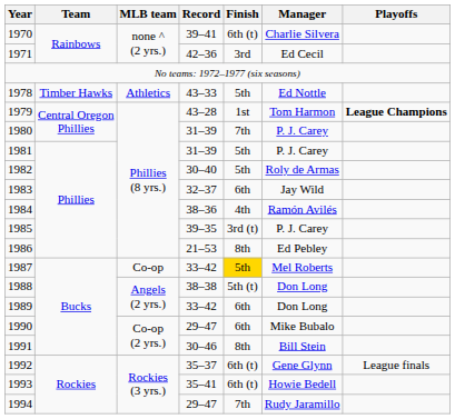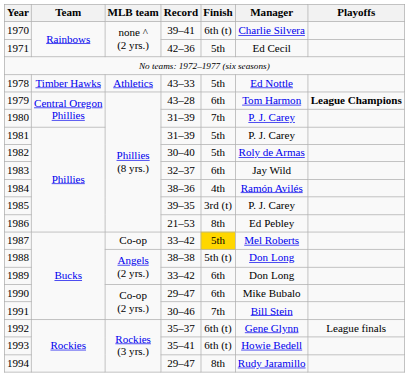 <table class="wikitable" style="text-align:center">
 <tr>
 <th>Year</th>
 <th>Team</th>
 <th>MLB team</th>
 <th>Record</th>
 <th>Finish</th>
 <th>Manager</th>
 <th>Playoffs</th>
 </tr>
 <tr>
 <td>1970</td>
 <td rowspan=2><a href='#'>Rainbows</a></td>
 <td rowspan=2>none ^<br>(2 yrs.)</td>
 <td>39–41</td>
 <td>6th (t)</td>
 <td><a href='#'>Charlie Silvera</a></td>
 <td></td>
 </tr>
 <tr>
 <td>1971</td>
 <td>42–36</td>
-<td>3rd</td>
+<td>5th</td>
 <td>Ed Cecil</td>
 <td></td>
 </tr>
 <tr>
 <td colspan=7><small><em>No teams:  1972–1977 (six seasons)</em></small></td>
 </tr>
 <tr>
 <td>1978</td>
 <td><a href='#'>Timber Hawks</a></td>
 <td><a href='#'>Athletics</a></td>
 <td>43–33</td>
 <td>5th</td>
 <td><a href='#'>Ed Nottle</a></td>
 <td></td>
 </tr>
 <tr>
 <td>1979</td>
 <td rowspan=2><a href='#'>Central Oregon<br>Phillies</a></td>
 <td rowspan=8><a href='#'>Phillies</a><br>(8 yrs.)</td>
 <td>43–28</td>
-<td>1st</td>
+<td>6th</td>
 <td><a href='#'>Tom Harmon</a></td>
 <td><strong>League Champions</strong></td>
 </tr>
 <tr>
 <td>1980</td>
 <td>31–39</td>
 <td>7th</td>
 <td><a href='#'>P. J. Carey</a></td>
 <td></td>
 </tr>
 <tr>
 <td>1981</td>
 <td rowspan=6><a href='#'>Phillies</a></td>
 <td>31–39</td>
 <td>5th</td>
 <td>P. J. Carey</td>
 <td></td>
 </tr>
 <tr>
 <td>1982</td>
 <td>30–40</td>
 <td>5th</td>
 <td><a href='#'>Roly de Armas</a></td>
 <td></td>
 </tr>
 <tr>
 <td>1983</td>
 <td>32–37</td>
 <td>6th</td>
 <td>Jay Wild</td>
 <td></td>
 </tr>
 <tr>
 <td>1984</td>
 <td>38–36</td>
 <td>4th</td>
 <td><a href='#'>Ramón Avilés</a></td>
 <td></td>
 </tr>
 <tr>
 <td>1985</td>
 <td>39–35</td>
 <td>3rd (t)</td>
 <td>P. J. Carey</td>
 <td></td>
 </tr>
 <tr>
 <td>1986</td>
 <td>21–53</td>
 <td>8th</td>
 <td>Ed Pebley</td>
 <td></td>
 </tr>
 <tr>
 <td>1987</td>
 <td rowspan=5><a href='#'>Bucks</a></td>
 <td>Co-op</td>
 <td>33–42</td>
 <td style="background: gold;">5th</td>
 <td><a href='#'>Mel Roberts</a></td>
 <td></td>
 </tr>
 <tr>
 <td>1988</td>
 <td rowspan=2><a href='#'>Angels</a><br>(2 yrs.)</td>
 <td>38–38</td>
 <td>5th (t)</td>
 <td><a href='#'>Don Long</a></td>
 <td></td>
 </tr>
 <tr>
 <td>1989</td>
 <td>33–42</td>
 <td>6th</td>
 <td>Don Long</td>
 <td></td>
 </tr>
 <tr>
 <td>1990</td>
 <td rowspan=2>Co-op<br>(2 yrs.)</td>
 <td>29–47</td>
 <td>6th</td>
 <td>Mike Bubalo</td>
 <td></td>
 </tr>
 <tr>
 <td>1991</td>
 <td>30–46</td>
-<td>8th</td>
+<td>7th</td>
 <td><a href='#'>Bill Stein</a></td>
 <td></td>
 </tr>
 <tr>
 <td>1992</td>
 <td rowspan=3><a href='#'>Rockies</a></td>
 <td rowspan=3><a href='#'>Rockies</a><br>(3 yrs.)</td>
 <td>35–37</td>
 <td>6th (t)</td>
 <td><a href='#'>Gene Glynn</a></td>
 <td>League finals</td>
 </tr>
 <tr>
 <td>1993</td>
 <td>35–41</td>
 <td>6th (t)</td>
 <td><a href='#'>Howie Bedell</a></td>
 <td></td>
 </tr>
 <tr>
 <td>1994</td>
 <td>29–47</td>
-<td>7th</td>
+<td>8th</td>
 <td><a href='#'>Rudy Jaramillo</a></td>
 <td></td>
 </tr>
 </table>
